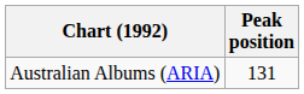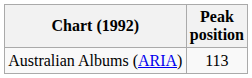 <table class="wikitable sortable">
 <tr>
 <th>Chart (1992)</th>
 <th>Peak<br>position</th>
 </tr>
 <tr>
 <td>Australian Albums (<a href='#'>ARIA</a>)</td>
-<td align="center">131</td>
+<td align="center">113</td>
 </tr>
 <tr>
 </tr>
 <tr>
 </tr>
 <tr>
 </tr>
 <tr>
 </tr>
 </table>
